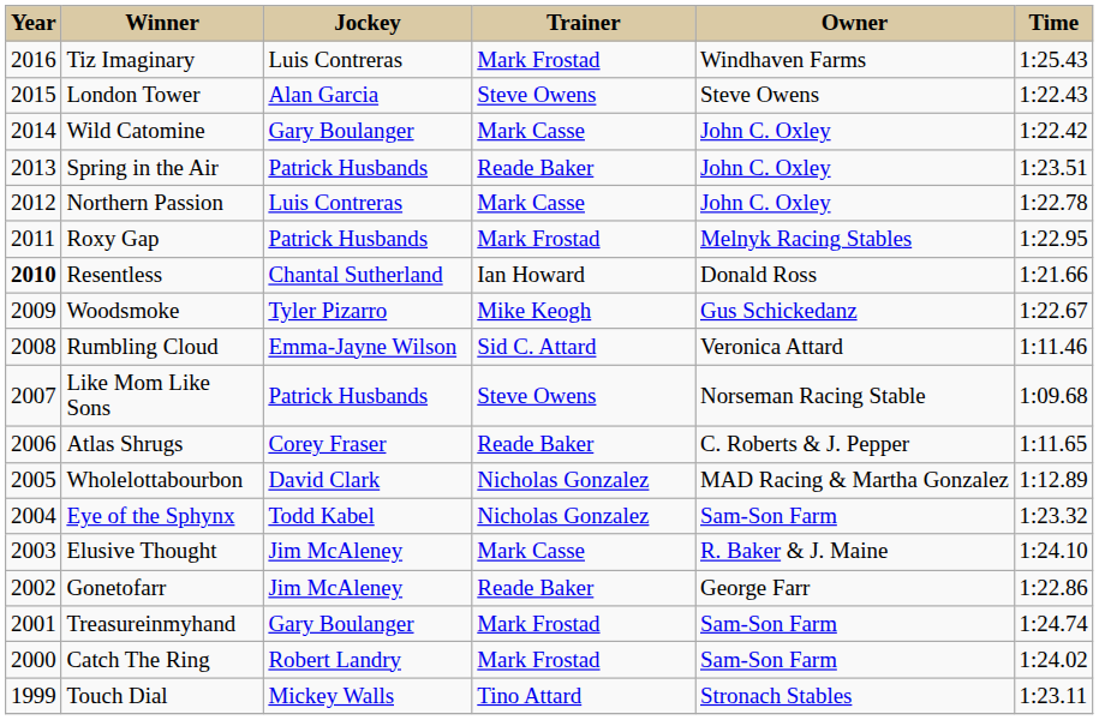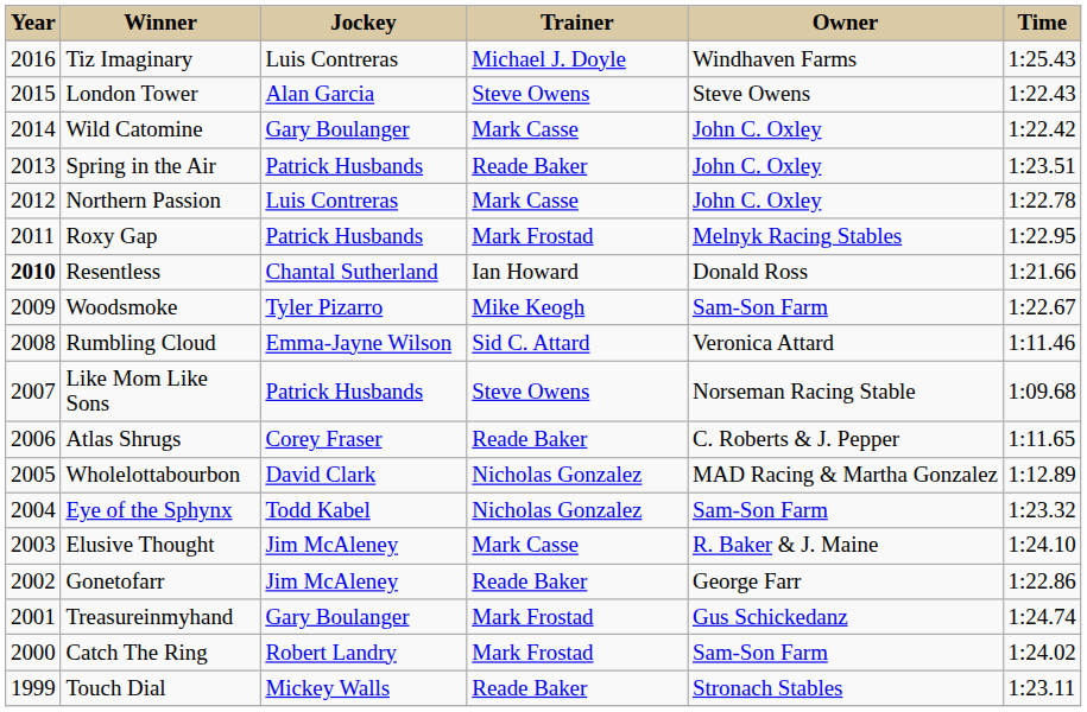 <table class="wikitable sortable">
 <tr>
 <th style="background-color:#DACAA5; width:25px">Year <br></th>
 <th style="background-color:#DACAA5; width:135px">Winner <br></th>
 <th style="background-color:#DACAA5; width:140px">Jockey <br></th>
 <th style="background-color:#DACAA5; width:150px">Trainer <br></th>
 <th style="background-color:#DACAA5">Owner</th>
 <th style="background-color:#DACAA5; width:25px">Time<br></th>
 </tr>
 <tr>
 <td>2016</td>
 <td>Tiz Imaginary</td>
 <td>Luis Contreras</td>
-<td><a href='#'>Mark Frostad</a></td>
+<td><a href='#'>Michael J. Doyle</a></td>
 <td>Windhaven Farms</td>
 <td>1:25.43</td>
 </tr>
 <tr>
 <td>2015</td>
 <td>London Tower</td>
 <td><a href='#'>Alan Garcia</a></td>
 <td><a href='#'>Steve Owens</a></td>
 <td>Steve Owens</td>
 <td>1:22.43</td>
 </tr>
 <tr>
 <td>2014</td>
 <td>Wild Catomine</td>
 <td><a href='#'>Gary Boulanger</a></td>
 <td><a href='#'>Mark Casse</a></td>
 <td><a href='#'>John C. Oxley</a></td>
 <td>1:22.42</td>
 </tr>
 <tr>
 <td>2013</td>
 <td>Spring in the Air</td>
 <td><a href='#'>Patrick Husbands</a></td>
 <td><a href='#'>Reade Baker</a></td>
 <td><a href='#'>John C. Oxley</a></td>
 <td>1:23.51</td>
 </tr>
 <tr>
 <td>2012</td>
 <td>Northern Passion</td>
 <td><a href='#'>Luis Contreras</a></td>
 <td><a href='#'>Mark Casse</a></td>
 <td><a href='#'>John C. Oxley</a></td>
 <td>1:22.78</td>
 </tr>
 <tr>
 <td>2011</td>
 <td>Roxy Gap</td>
 <td><a href='#'>Patrick Husbands</a></td>
 <td><a href='#'>Mark Frostad</a></td>
 <td><a href='#'>Melnyk Racing Stables</a></td>
 <td>1:22.95</td>
 </tr>
 <tr>
 <td><strong>2010</strong></td>
 <td>Resentless</td>
 <td><a href='#'>Chantal Sutherland</a></td>
 <td>Ian Howard</td>
 <td>Donald Ross</td>
 <td>1:21.66</td>
 </tr>
 <tr>
 <td>2009</td>
 <td>Woodsmoke</td>
 <td><a href='#'>Tyler Pizarro</a></td>
 <td><a href='#'>Mike Keogh</a></td>
-<td><a href='#'>Gus Schickedanz</a></td>
+<td><a href='#'>Sam-Son Farm</a></td>
 <td>1:22.67</td>
 </tr>
 <tr>
 <td>2008</td>
 <td>Rumbling Cloud</td>
 <td><a href='#'>Emma-Jayne Wilson</a></td>
 <td><a href='#'>Sid C. Attard</a></td>
 <td>Veronica Attard</td>
 <td>1:11.46</td>
 </tr>
 <tr>
 <td>2007</td>
 <td>Like Mom Like Sons</td>
 <td><a href='#'>Patrick Husbands</a></td>
 <td><a href='#'>Steve Owens</a></td>
 <td>Norseman Racing Stable</td>
 <td>1:09.68</td>
 </tr>
 <tr>
 <td>2006</td>
 <td>Atlas Shrugs</td>
 <td><a href='#'>Corey Fraser</a></td>
 <td><a href='#'>Reade Baker</a></td>
 <td>C. Roberts & J. Pepper</td>
 <td>1:11.65</td>
 </tr>
 <tr>
 <td>2005</td>
 <td>Wholelottabourbon</td>
 <td><a href='#'>David Clark</a></td>
 <td><a href='#'>Nicholas Gonzalez</a></td>
 <td>MAD Racing & Martha Gonzalez</td>
 <td>1:12.89</td>
 </tr>
 <tr>
 <td>2004</td>
 <td><a href='#'>Eye of the Sphynx</a></td>
 <td><a href='#'>Todd Kabel</a></td>
 <td><a href='#'>Nicholas Gonzalez</a></td>
 <td><a href='#'>Sam-Son Farm</a></td>
 <td>1:23.32</td>
 </tr>
 <tr>
 <td>2003</td>
 <td>Elusive Thought</td>
 <td><a href='#'>Jim McAleney</a></td>
 <td><a href='#'>Mark Casse</a></td>
 <td><a href='#'>R. Baker</a> & J. Maine</td>
 <td>1:24.10</td>
 </tr>
 <tr>
 <td>2002</td>
 <td>Gonetofarr</td>
 <td><a href='#'>Jim McAleney</a></td>
 <td><a href='#'>Reade Baker</a></td>
 <td>George Farr</td>
 <td>1:22.86</td>
 </tr>
 <tr>
 <td>2001</td>
 <td>Treasureinmyhand</td>
 <td><a href='#'>Gary Boulanger</a></td>
 <td><a href='#'>Mark Frostad</a></td>
-<td><a href='#'>Sam-Son Farm</a></td>
+<td><a href='#'>Gus Schickedanz</a></td>
 <td>1:24.74</td>
 </tr>
 <tr>
 <td>2000</td>
 <td>Catch The Ring</td>
 <td><a href='#'>Robert Landry</a></td>
 <td><a href='#'>Mark Frostad</a></td>
 <td><a href='#'>Sam-Son Farm</a></td>
 <td>1:24.02</td>
 </tr>
 <tr>
 <td>1999</td>
 <td>Touch Dial</td>
 <td><a href='#'>Mickey Walls</a></td>
-<td><a href='#'>Tino Attard</a></td>
+<td><a href='#'>Reade Baker</a></td>
 <td><a href='#'>Stronach Stables</a></td>
 <td>1:23.11</td>
 </tr>
 <tr>
 </tr>
 </table>
